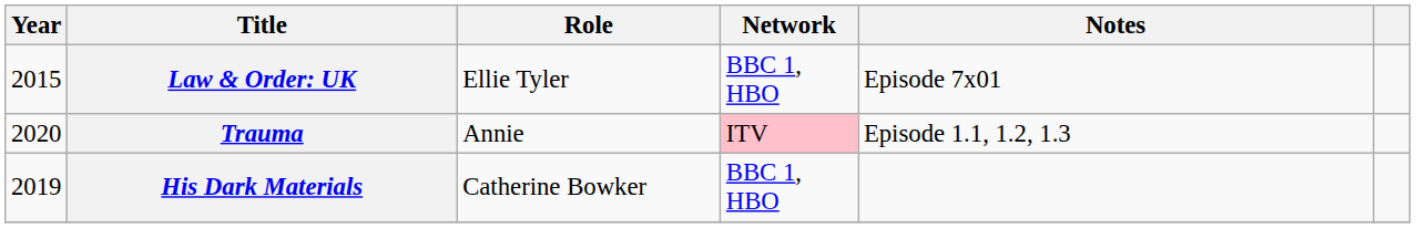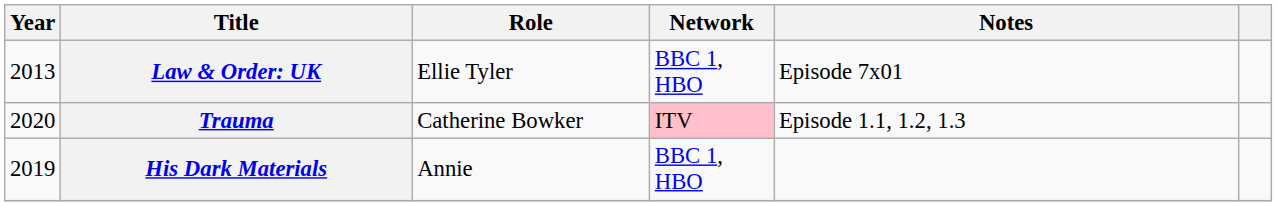 <table class="wikitable plainrowheaders sortable" style="margin-right: 0;">
 <tr>
 <th rowspan="1" scope="col" style="width: 1em;">Year</th>
 <th rowspan="1" scope="col" style="width: 15em;">Title</th>
 <th rowspan="1" scope="col" style="width: 10em;">Role</th>
 <th rowspan="1" scope="col" style="width: 5em;">Network</th>
 <th rowspan="1" scope="col" style="width: 20em;" class="unsortable">Notes</th>
 <th rowspan="1" scope="col" style="width: 1em;" class="unsortable"></th>
 </tr>
 <tr>
-<td>2015</td>
+<td>2013</td>
 <th scope="row"><em><a href='#'>Law & Order: UK</a></em></th>
 <td>Ellie Tyler</td>
 <td><a href='#'>BBC 1</a>, <a href='#'>HBO</a></td>
 <td>Episode 7x01</td>
 <td align="center"></td>
 </tr>
 <tr>
 <td>2020</td>
 <th scope="row"><em><a href='#'>Trauma</a></em></th>
-<td>Annie</td>
+<td>Catherine Bowker</td>
 <td style="background: pink;">ITV</td>
 <td>Episode 1.1, 1.2, 1.3</td>
 <td align="center"></td>
 </tr>
 <tr>
 <td>2019</td>
 <th scope="row"><em><a href='#'>His Dark Materials</a></em></th>
-<td>Catherine Bowker</td>
+<td>Annie</td>
 <td><a href='#'>BBC 1</a>, <a href='#'>HBO</a></td>
 <td></td>
 <td align="center"></td>
 </tr>
 <tr>
 </tr>
 </table>
